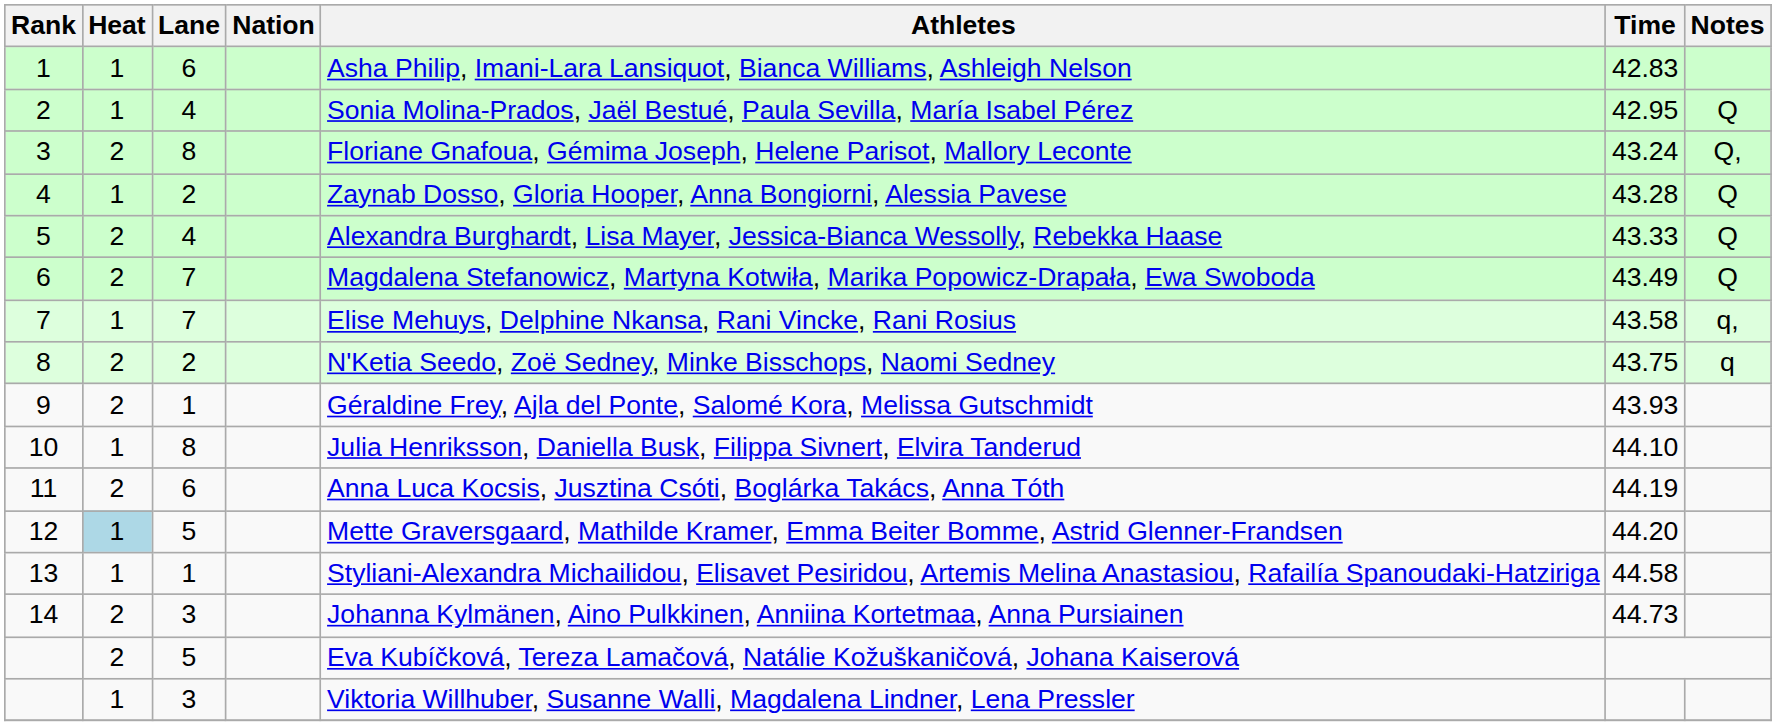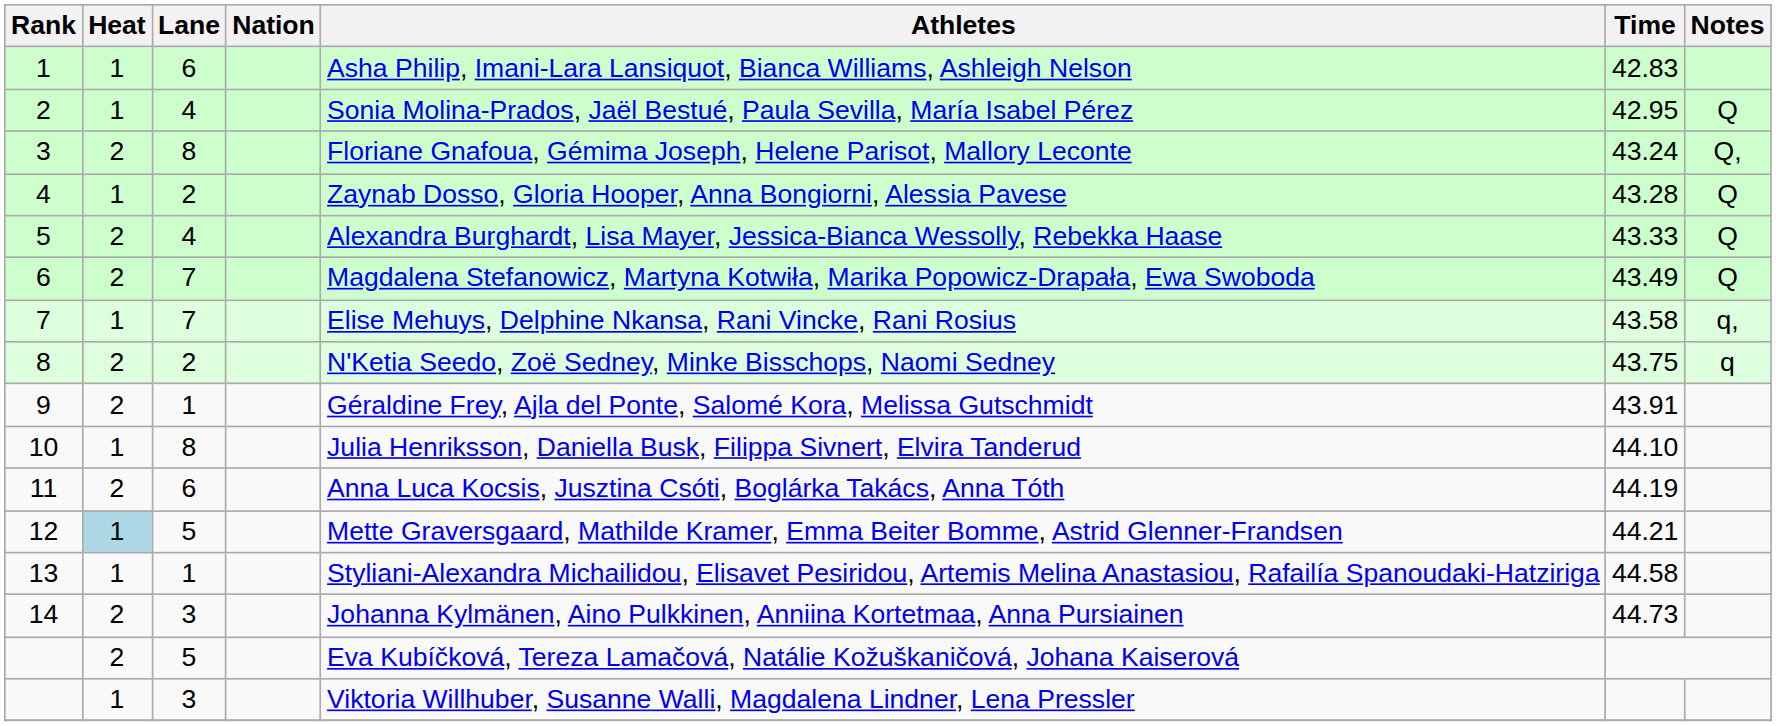 <table class="wikitable sortable" style="text-align:center">
 <tr>
 <th>Rank</th>
 <th>Heat</th>
 <th>Lane</th>
 <th>Nation</th>
 <th>Athletes</th>
 <th>Time</th>
 <th>Notes</th>
 </tr>
 <tr bgcolor=ccffcc>
 <td>1</td>
 <td>1</td>
 <td>6</td>
 <td align=left></td>
 <td align=left><a href='#'>Asha Philip</a>, <a href='#'>Imani-Lara Lansiquot</a>, <a href='#'>Bianca Williams</a>, <a href='#'>Ashleigh Nelson</a></td>
 <td>42.83</td>
 <td></td>
 </tr>
 <tr bgcolor=ccffcc>
 <td>2</td>
 <td>1</td>
 <td>4</td>
 <td align=left></td>
 <td align=left><a href='#'>Sonia Molina-Prados</a>, <a href='#'>Jaël Bestué</a>, <a href='#'>Paula Sevilla</a>, <a href='#'>María Isabel Pérez</a></td>
 <td>42.95</td>
 <td>Q</td>
 </tr>
 <tr bgcolor=ccffcc>
 <td>3</td>
 <td>2</td>
 <td>8</td>
 <td align=left></td>
 <td align=left><a href='#'>Floriane Gnafoua</a>, <a href='#'>Gémima Joseph</a>, <a href='#'>Helene Parisot</a>, <a href='#'>Mallory Leconte</a></td>
 <td>43.24</td>
 <td>Q, </td>
 </tr>
 <tr bgcolor=ccffcc>
 <td>4</td>
 <td>1</td>
 <td>2</td>
 <td align=left></td>
 <td align=left><a href='#'>Zaynab Dosso</a>, <a href='#'>Gloria Hooper</a>, <a href='#'>Anna Bongiorni</a>, <a href='#'>Alessia Pavese</a></td>
 <td>43.28</td>
 <td>Q</td>
 </tr>
 <tr bgcolor=ccffcc>
 <td>5</td>
 <td>2</td>
 <td>4</td>
 <td align=left></td>
 <td align=left><a href='#'>Alexandra Burghardt</a>, <a href='#'>Lisa Mayer</a>, <a href='#'>Jessica-Bianca Wessolly</a>, <a href='#'>Rebekka Haase</a></td>
 <td>43.33</td>
 <td>Q</td>
 </tr>
 <tr bgcolor=ccffcc>
 <td>6</td>
 <td>2</td>
 <td>7</td>
 <td align=left></td>
 <td align=left><a href='#'>Magdalena Stefanowicz</a>, <a href='#'>Martyna Kotwiła</a>, <a href='#'>Marika Popowicz-Drapała</a>, <a href='#'>Ewa Swoboda</a></td>
 <td>43.49</td>
 <td>Q</td>
 </tr>
 <tr bgcolor=ddffdd>
 <td>7</td>
 <td>1</td>
 <td>7</td>
 <td align=left></td>
 <td align=left><a href='#'>Elise Mehuys</a>, <a href='#'>Delphine Nkansa</a>, <a href='#'>Rani Vincke</a>, <a href='#'>Rani Rosius</a></td>
 <td>43.58</td>
 <td>q, </td>
 </tr>
 <tr bgcolor=ddffdd>
 <td>8</td>
 <td>2</td>
 <td>2</td>
 <td align=left></td>
 <td align=left><a href='#'>N'Ketia Seedo</a>, <a href='#'>Zoë Sedney</a>, <a href='#'>Minke Bisschops</a>, <a href='#'>Naomi Sedney</a></td>
 <td>43.75</td>
 <td>q</td>
 </tr>
 <tr>
 <td>9</td>
 <td>2</td>
 <td>1</td>
 <td align=left></td>
 <td align=left><a href='#'>Géraldine Frey</a>, <a href='#'>Ajla del Ponte</a>, <a href='#'>Salomé Kora</a>, <a href='#'>Melissa Gutschmidt</a></td>
-<td>43.93</td>
+<td>43.91</td>
 <td></td>
 </tr>
 <tr>
 <td>10</td>
 <td>1</td>
 <td>8</td>
 <td align=left></td>
 <td align=left><a href='#'>Julia Henriksson</a>, <a href='#'>Daniella Busk</a>, <a href='#'>Filippa Sivnert</a>, <a href='#'>Elvira Tanderud</a></td>
 <td>44.10</td>
 <td></td>
 </tr>
 <tr>
 <td>11</td>
 <td>2</td>
 <td>6</td>
 <td align=left></td>
 <td align=left><a href='#'>Anna Luca Kocsis</a>, <a href='#'>Jusztina Csóti</a>, <a href='#'>Boglárka Takács</a>, <a href='#'>Anna Tóth</a></td>
 <td>44.19</td>
 <td></td>
 </tr>
 <tr>
 <td>12</td>
 <td style="background: lightblue;">1</td>
 <td>5</td>
 <td align=left></td>
 <td align=left><a href='#'>Mette Graversgaard</a>, <a href='#'>Mathilde Kramer</a>, <a href='#'>Emma Beiter Bomme</a>, <a href='#'>Astrid Glenner-Frandsen</a></td>
-<td>44.20</td>
+<td>44.21</td>
 <td></td>
 </tr>
 <tr>
 <td>13</td>
 <td>1</td>
 <td>1</td>
 <td align=left></td>
 <td align=left><a href='#'>Styliani-Alexandra Michailidou</a>, <a href='#'>Elisavet Pesiridou</a>, <a href='#'>Artemis Melina Anastasiou</a>, <a href='#'>Rafailía Spanoudaki-Hatziriga</a></td>
 <td>44.58</td>
 <td></td>
 </tr>
 <tr>
 <td>14</td>
 <td>2</td>
 <td>3</td>
 <td align=left></td>
 <td align=left><a href='#'>Johanna Kylmänen</a>, <a href='#'>Aino Pulkkinen</a>, <a href='#'>Anniina Kortetmaa</a>, <a href='#'>Anna Pursiainen</a></td>
 <td>44.73</td>
 <td></td>
 </tr>
 <tr>
 <td></td>
 <td>2</td>
 <td>5</td>
 <td align=left></td>
 <td align=left><a href='#'>Eva Kubíčková</a>, <a href='#'>Tereza Lamačová</a>, <a href='#'>Natálie Kožuškaničová</a>, <a href='#'>Johana Kaiserová</a></td>
 <td colspan=2></td>
 </tr>
 <tr>
 <td></td>
 <td>1</td>
 <td>3</td>
 <td align=left></td>
 <td align=left><a href='#'>Viktoria Willhuber</a>, <a href='#'>Susanne Walli</a>, <a href='#'>Magdalena Lindner</a>, <a href='#'>Lena Pressler</a></td>
 <td></td>
 <td></td>
 </tr>
 <tr>
 </tr>
 </table>
